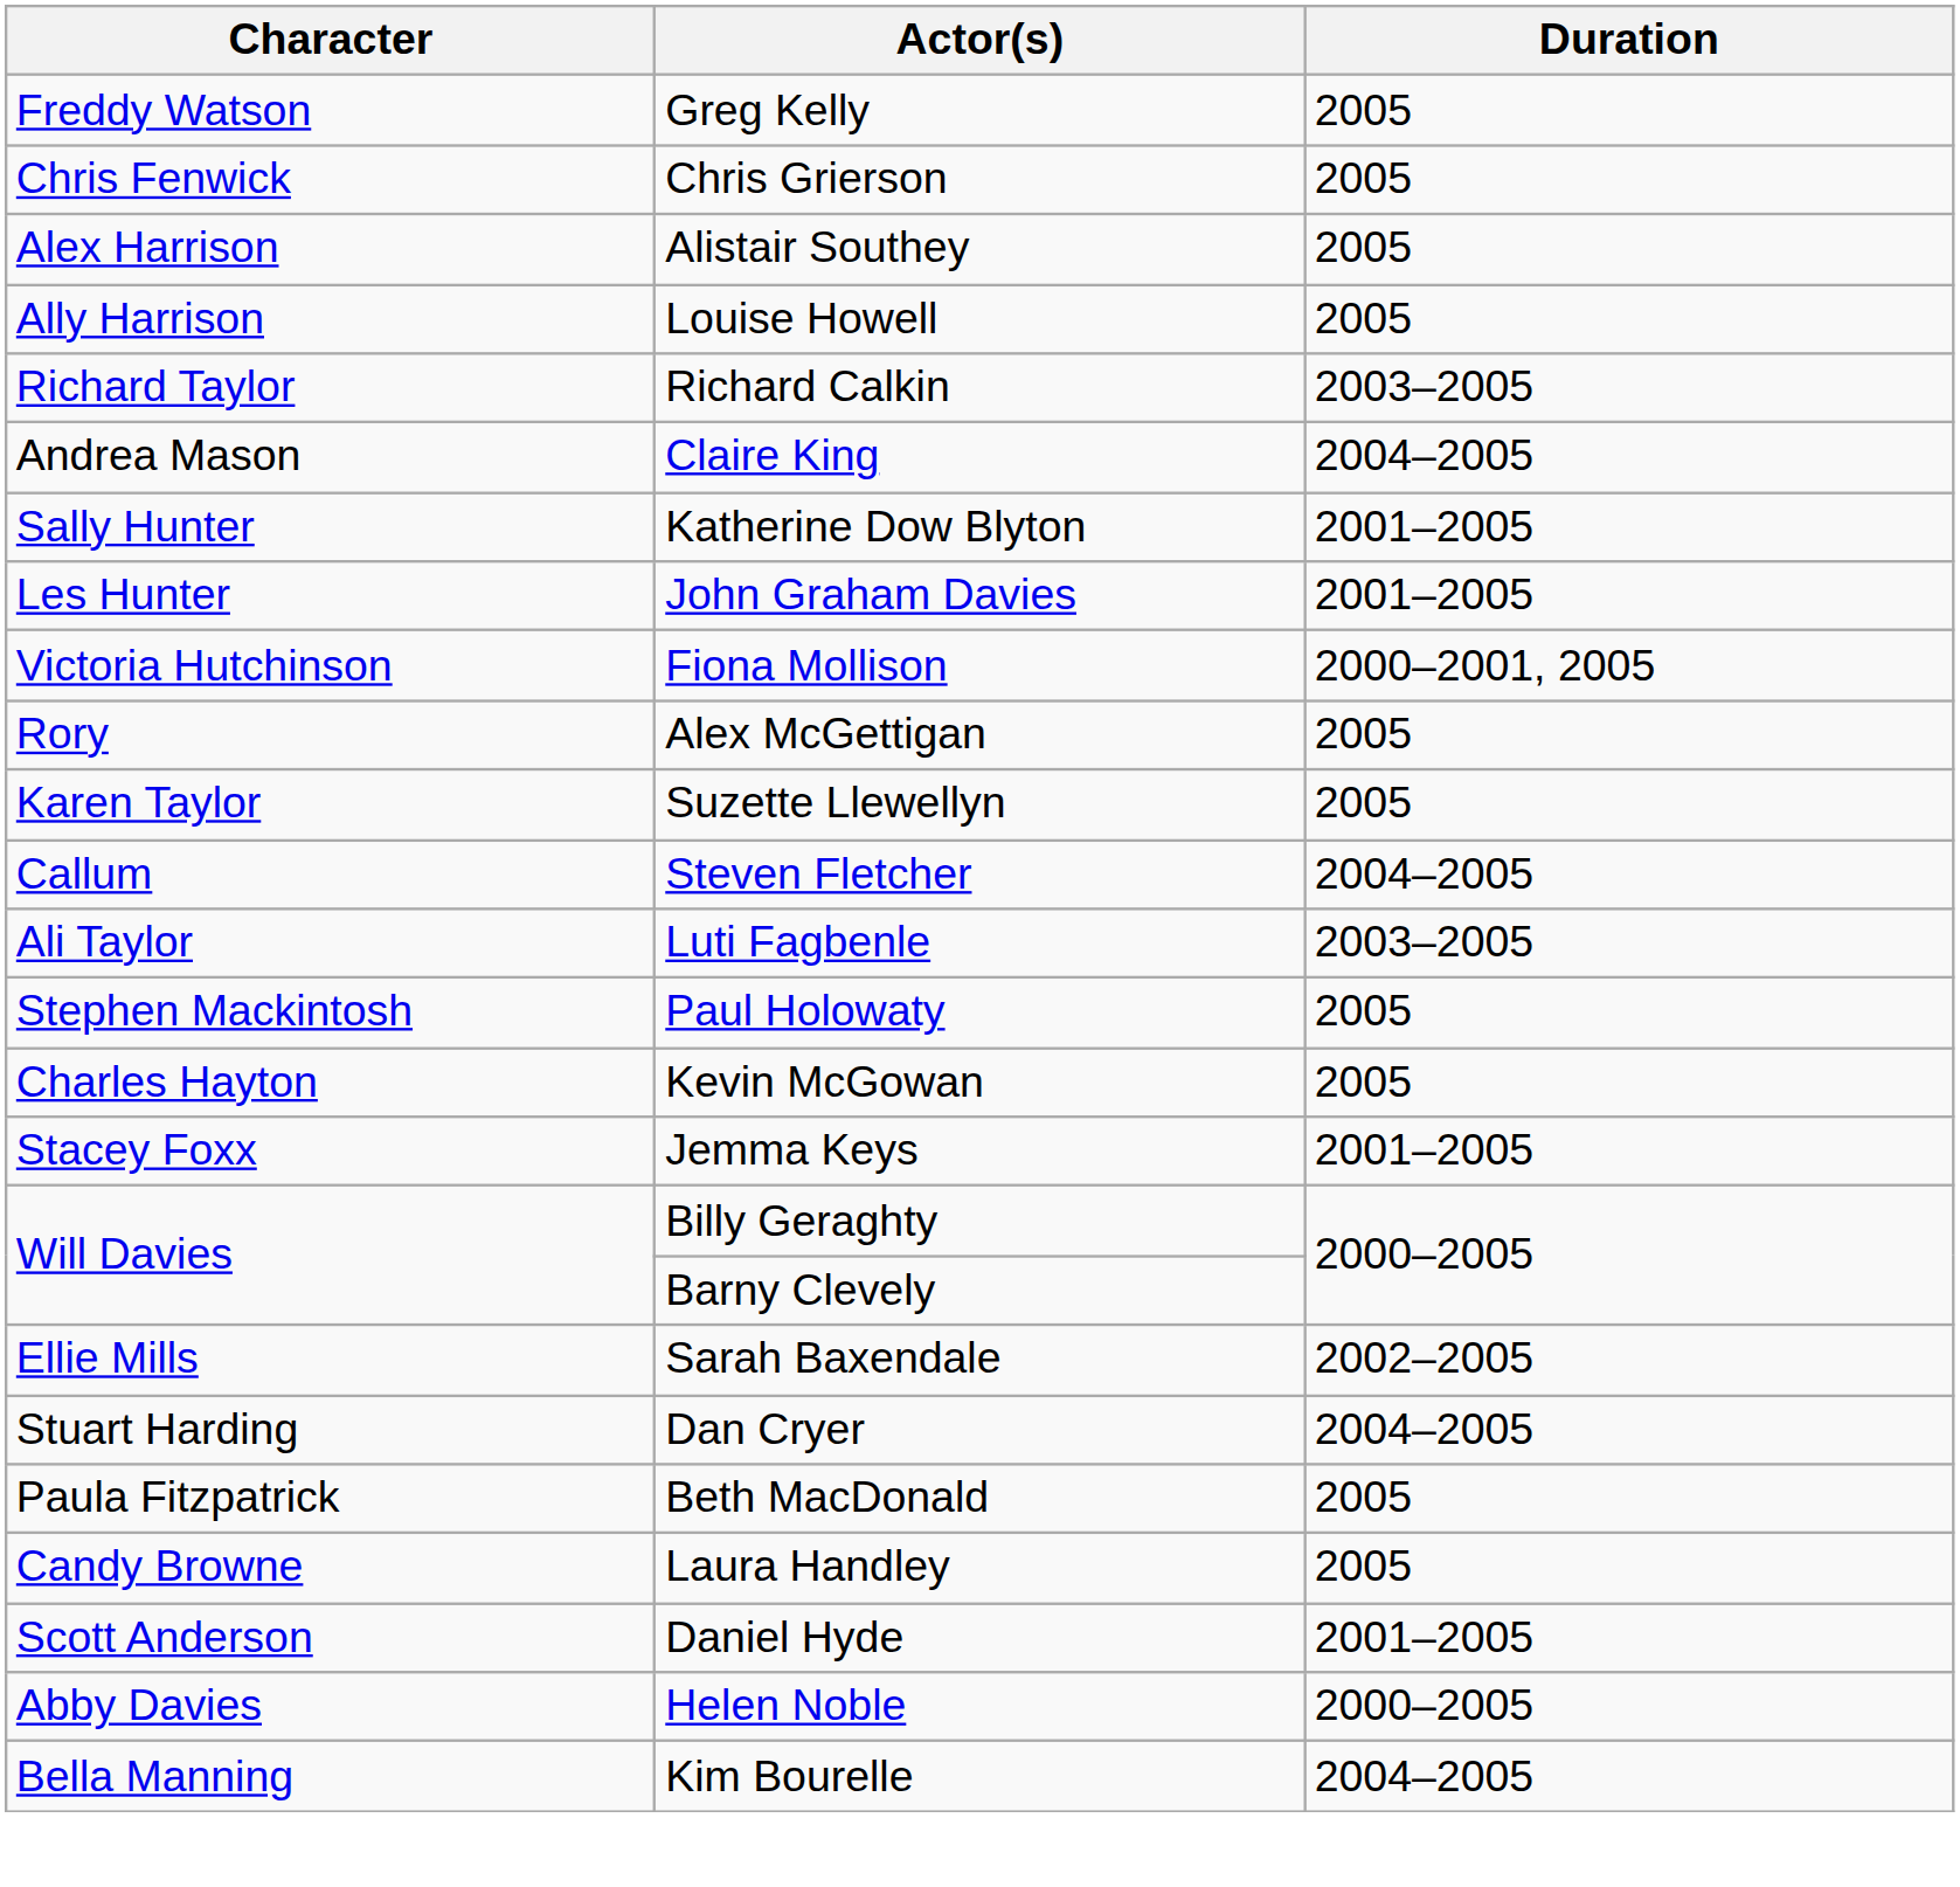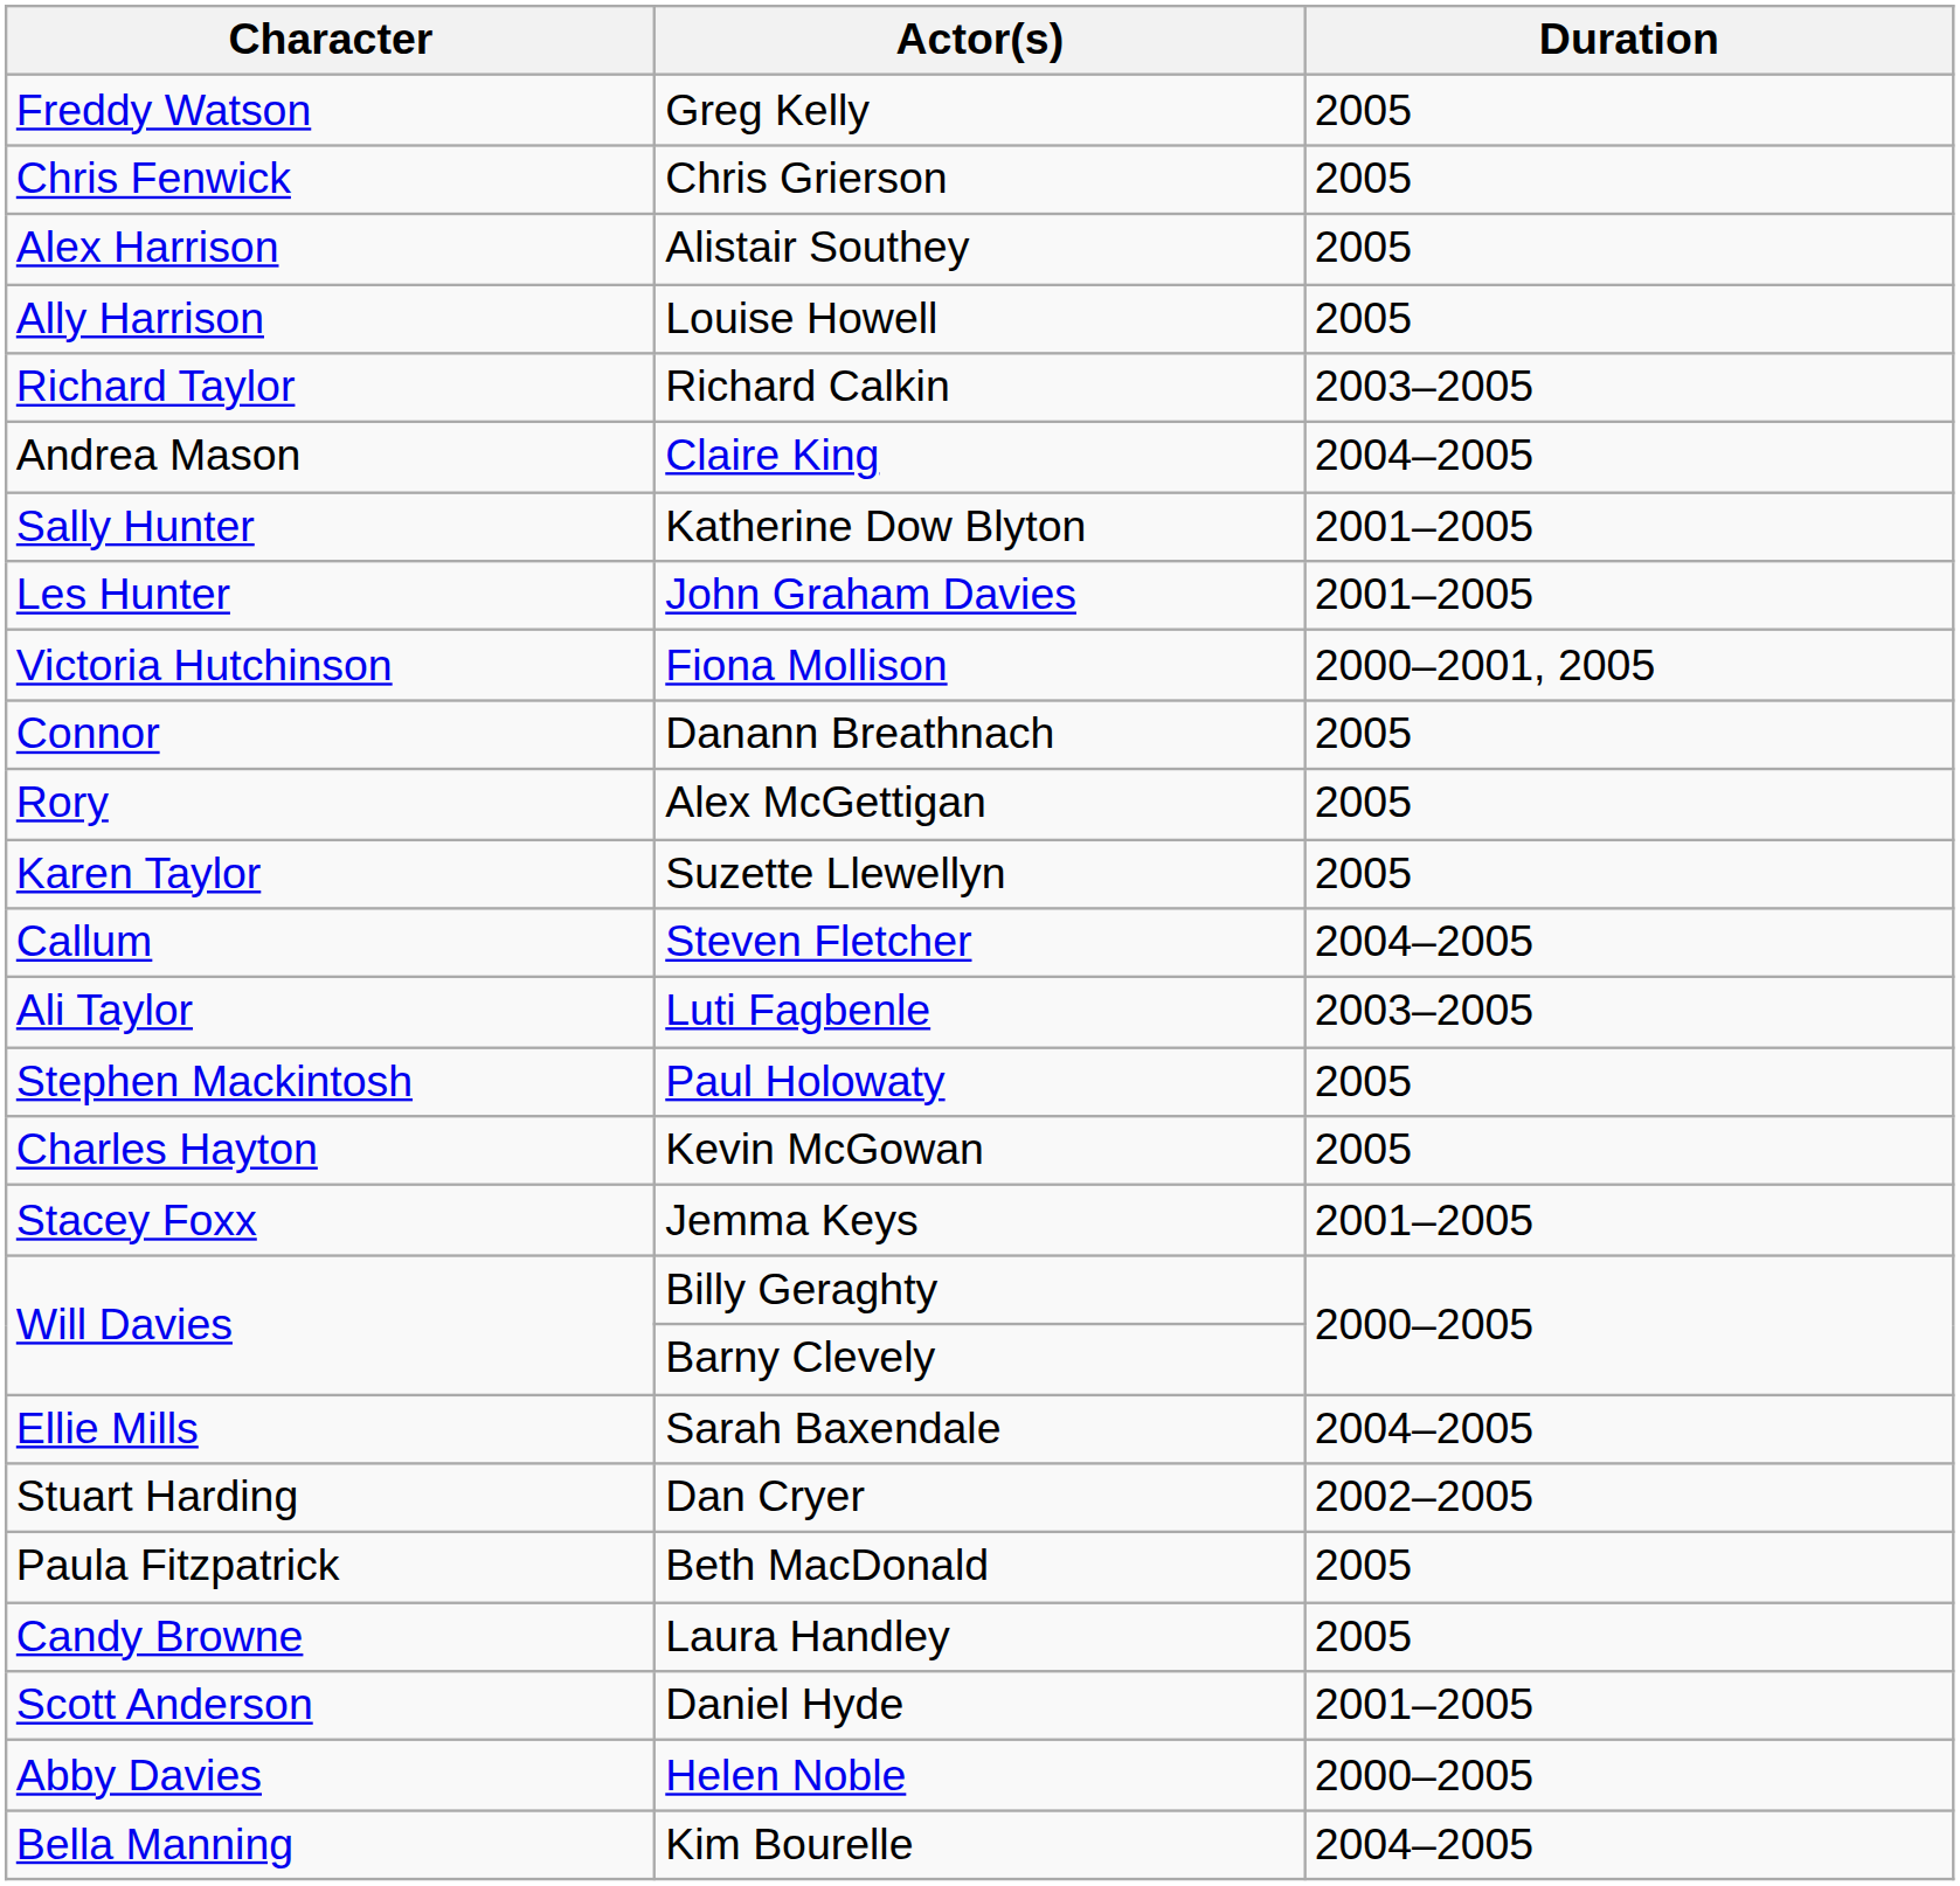 <table class="wikitable sortable sticky-header">
 <tr>
 <th scope="col" style="width:230px;">Character</th>
 <th scope="col" style="width:230px;">Actor(s)</th>
 <th scope="col" style="width:230px;">Duration</th>
 </tr>
 <tr>
 <td><a href='#'>Freddy Watson</a></td>
 <td>Greg Kelly</td>
 <td>2005</td>
 </tr>
 <tr>
 <td><a href='#'>Chris Fenwick</a></td>
 <td>Chris Grierson</td>
 <td>2005</td>
 </tr>
 <tr>
 <td><a href='#'>Alex Harrison</a></td>
 <td>Alistair Southey</td>
 <td>2005</td>
 </tr>
 <tr>
 <td><a href='#'>Ally Harrison</a></td>
 <td>Louise Howell</td>
 <td>2005</td>
 </tr>
 <tr>
 <td><a href='#'>Richard Taylor</a></td>
 <td>Richard Calkin</td>
 <td>2003–2005</td>
 </tr>
 <tr>
 <td>Andrea Mason</td>
 <td><a href='#'>Claire King</a></td>
 <td>2004–2005</td>
 </tr>
 <tr>
 <td><a href='#'>Sally Hunter</a></td>
 <td>Katherine Dow Blyton</td>
 <td>2001–2005</td>
 </tr>
 <tr>
 <td><a href='#'>Les Hunter</a></td>
 <td><a href='#'>John Graham Davies</a></td>
 <td>2001–2005</td>
 </tr>
 <tr>
 <td><a href='#'>Victoria Hutchinson</a></td>
 <td><a href='#'>Fiona Mollison</a></td>
 <td>2000–2001, 2005</td>
 </tr>
 <tr>
+<td><a href='#'>Connor</a></td>
+<td>Danann Breathnach</td>
+<td>2005</td>
+</tr>
+<tr>
 <td><a href='#'>Rory</a></td>
 <td>Alex McGettigan</td>
 <td>2005</td>
 </tr>
 <tr>
 <td><a href='#'>Karen Taylor</a></td>
 <td>Suzette Llewellyn</td>
 <td>2005</td>
 </tr>
 <tr>
 <td><a href='#'>Callum</a></td>
 <td><a href='#'>Steven Fletcher</a></td>
 <td>2004–2005</td>
 </tr>
 <tr>
 <td><a href='#'>Ali Taylor</a></td>
 <td><a href='#'>Luti Fagbenle</a></td>
 <td>2003–2005</td>
 </tr>
 <tr>
 <td><a href='#'>Stephen Mackintosh</a></td>
 <td><a href='#'>Paul Holowaty</a></td>
 <td>2005</td>
 </tr>
 <tr>
 <td><a href='#'>Charles Hayton</a></td>
 <td>Kevin McGowan</td>
 <td>2005</td>
 </tr>
 <tr>
 <td><a href='#'>Stacey Foxx</a></td>
 <td>Jemma Keys</td>
 <td>2001–2005</td>
 </tr>
 <tr>
 <td rowspan="2"><a href='#'>Will Davies</a></td>
 <td>Billy Geraghty</td>
 <td rowspan="2">2000–2005</td>
 </tr>
 <tr>
 <td>Barny Clevely</td>
 </tr>
 <tr>
 <td><a href='#'>Ellie Mills</a></td>
 <td>Sarah Baxendale</td>
-<td>2002–2005</td>
+<td>2004–2005</td>
 </tr>
 <tr>
 <td>Stuart Harding</td>
 <td>Dan Cryer</td>
-<td>2004–2005</td>
+<td>2002–2005</td>
 </tr>
 <tr>
 <td>Paula Fitzpatrick</td>
 <td>Beth MacDonald</td>
 <td>2005</td>
 </tr>
 <tr>
 <td><a href='#'>Candy Browne</a></td>
 <td>Laura Handley</td>
 <td>2005</td>
 </tr>
 <tr>
 <td><a href='#'>Scott Anderson</a></td>
 <td>Daniel Hyde</td>
 <td>2001–2005</td>
 </tr>
 <tr>
 <td><a href='#'>Abby Davies</a></td>
 <td><a href='#'>Helen Noble</a></td>
 <td>2000–2005</td>
 </tr>
 <tr>
 <td><a href='#'>Bella Manning</a></td>
 <td>Kim Bourelle</td>
 <td>2004–2005</td>
 </tr>
 </table>
